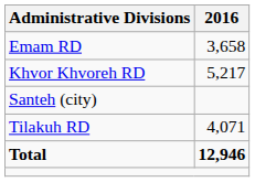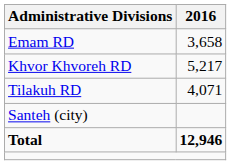 <table class="wikitable">
 <tr>
 <th>Administrative Divisions</th>
 <th>2016</th>
 </tr>
 <tr>
 <td><a href='#'>Emam RD</a></td>
 <td style="text-align: right;">3,658</td>
 </tr>
 <tr>
 <td><a href='#'>Khvor Khvoreh RD</a></td>
 <td style="text-align: right;">5,217</td>
 </tr>
 <tr>
+<td><a href='#'>Tilakuh RD</a></td>
+<td style="text-align: right;">4,071</td>
+</tr>
+<tr>
 <td><a href='#'>Santeh</a> (city)</td>
 <td style="text-align: right;"></td>
-</tr>
-<tr>
-<td><a href='#'>Tilakuh RD</a></td>
-<td style="text-align: right;">4,071</td>
 </tr>
 <tr>
 <td><strong>Total</strong></td>
 <td style="text-align: right;"><strong>12,946</strong></td>
 </tr>
 <tr>
 <td colspan=2></td>
 </tr>
 </table>
